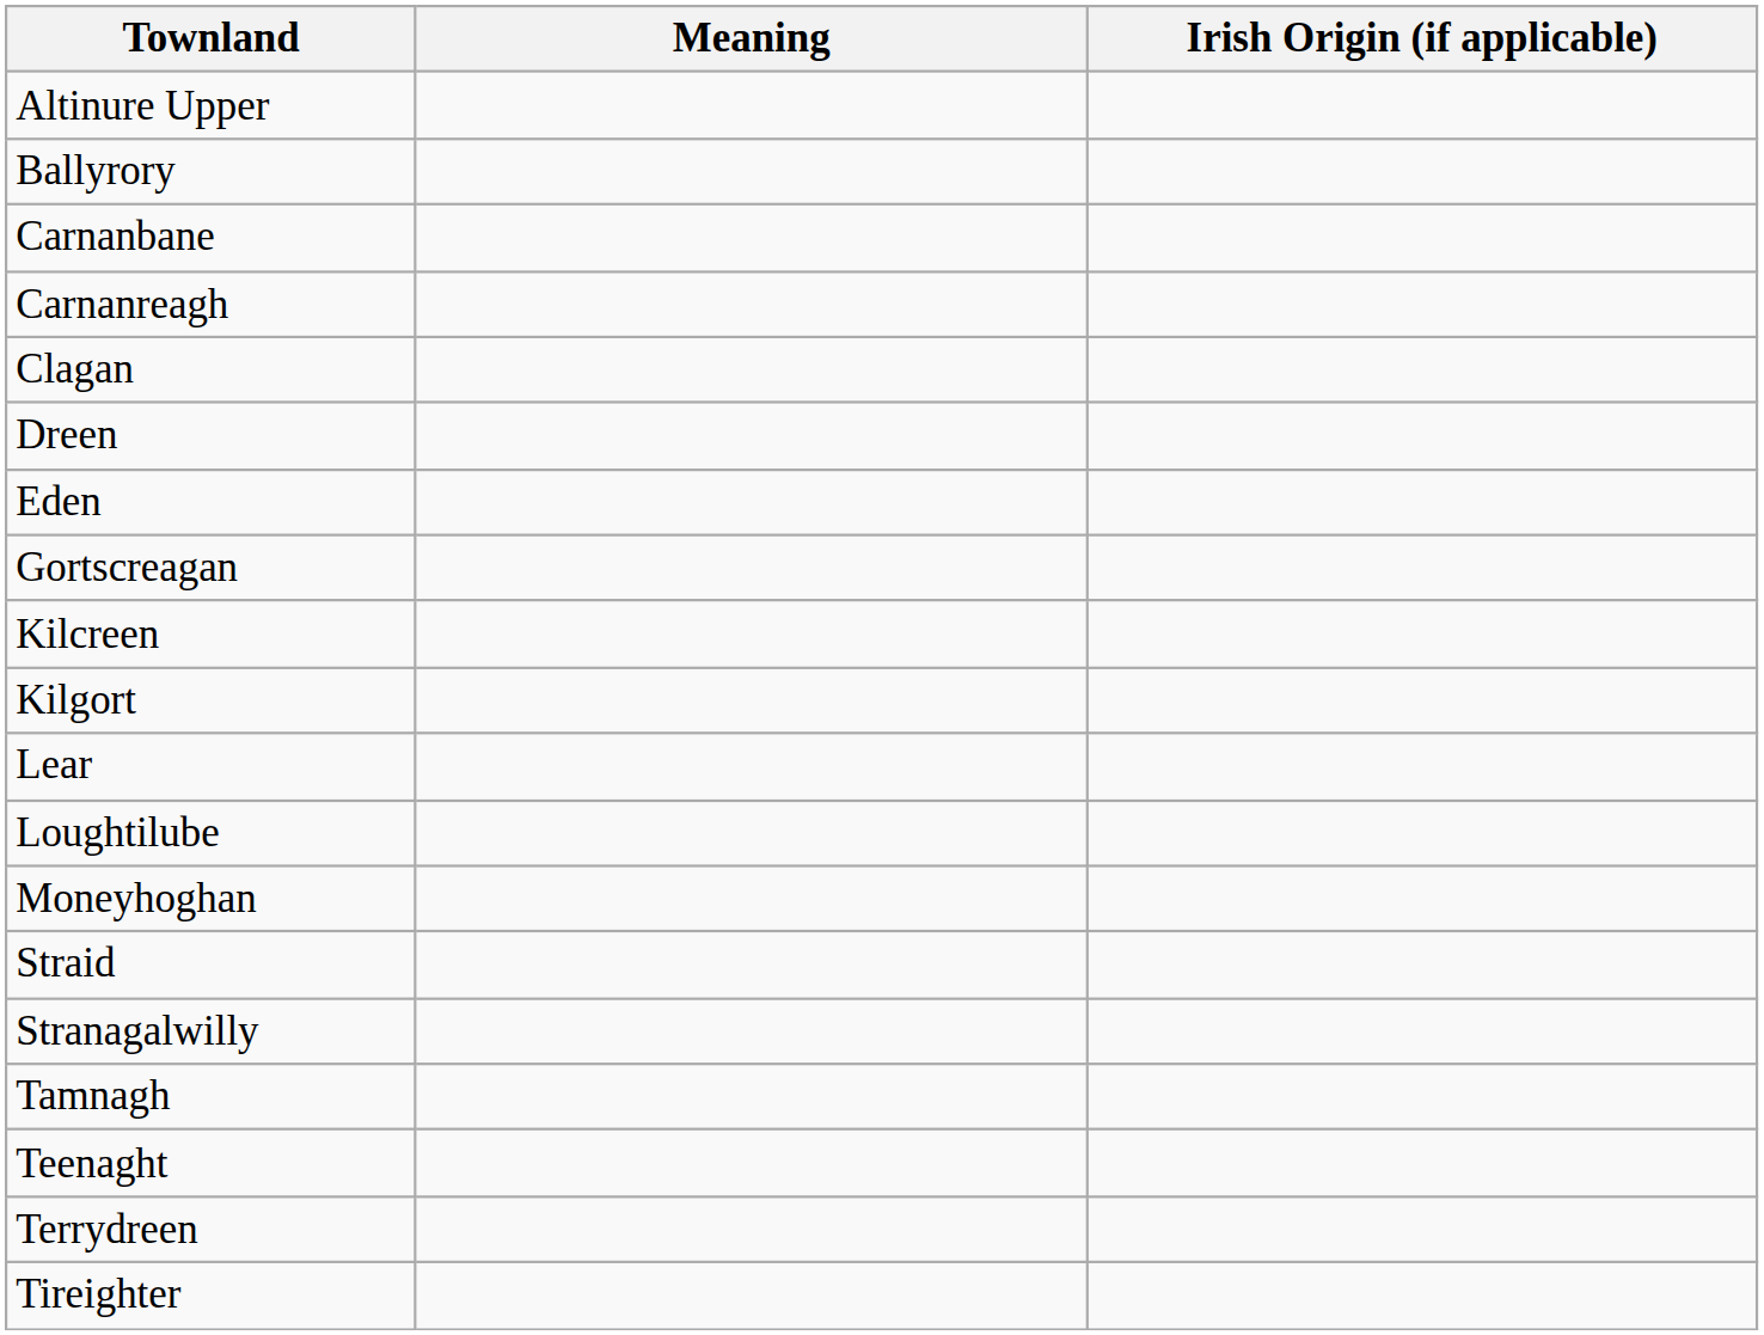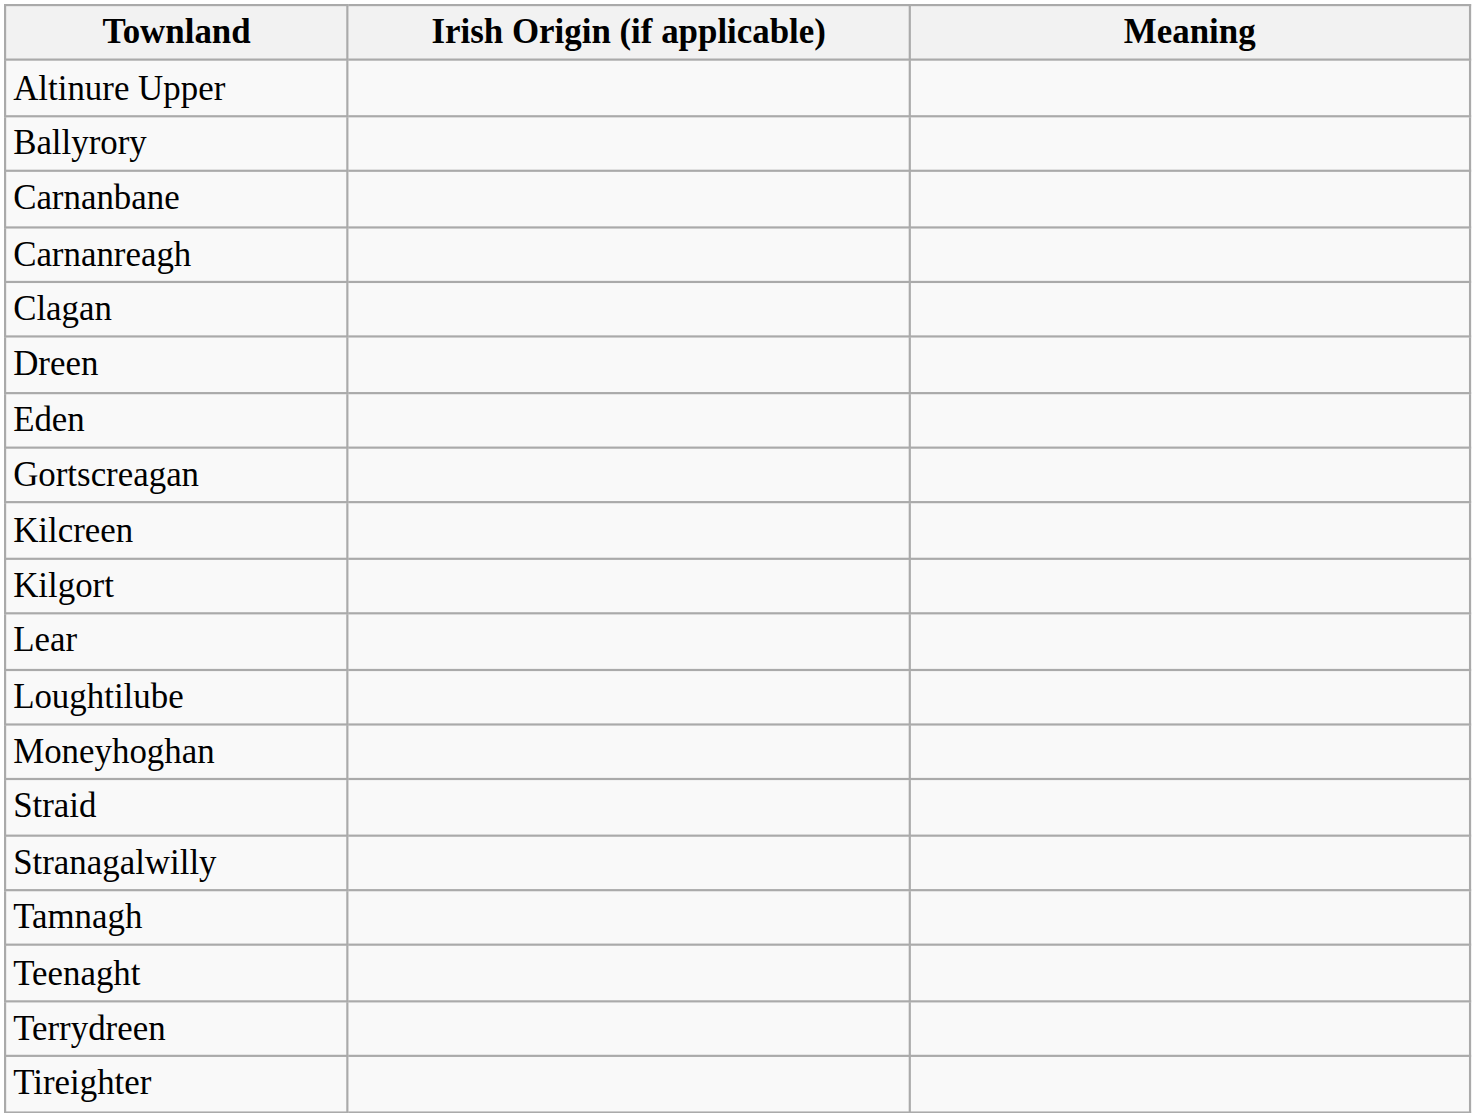 <table class="wikitable" style="border:1px solid darkgray;">
 <tr>
 <th width="150">Townland</th>
+<th width="250">Irish Origin (if applicable)</th>
 <th width="250">Meaning</th>
-<th width="250">Irish Origin (if applicable)</th>
 </tr>
 <tr>
 <td>Altinure Upper</td>
 <td></td>
 <td></td>
 </tr>
 <tr>
 <td>Ballyrory</td>
 <td></td>
 <td></td>
 </tr>
 <tr>
 <td>Carnanbane</td>
 <td></td>
 <td></td>
 </tr>
 <tr>
 <td>Carnanreagh</td>
 <td></td>
 <td></td>
 </tr>
 <tr>
 <td>Clagan</td>
 <td></td>
 <td></td>
 </tr>
 <tr>
 <td>Dreen</td>
 <td></td>
 <td></td>
 </tr>
 <tr>
 <td>Eden</td>
 <td></td>
 <td></td>
 </tr>
 <tr>
 <td>Gortscreagan</td>
 <td></td>
 <td></td>
 </tr>
 <tr>
 <td>Kilcreen</td>
 <td></td>
 <td></td>
 </tr>
 <tr>
 <td>Kilgort</td>
 <td></td>
 <td></td>
 </tr>
 <tr>
 <td>Lear</td>
 <td></td>
 <td></td>
 </tr>
 <tr>
 <td>Loughtilube</td>
 <td></td>
 <td></td>
 </tr>
 <tr>
 <td>Moneyhoghan</td>
 <td></td>
 <td></td>
 </tr>
 <tr>
 <td>Straid</td>
 <td></td>
 <td></td>
 </tr>
 <tr>
 <td>Stranagalwilly</td>
 <td></td>
 <td></td>
 </tr>
 <tr>
 <td>Tamnagh</td>
 <td></td>
 <td></td>
 </tr>
 <tr>
 <td>Teenaght</td>
 <td></td>
 <td></td>
 </tr>
 <tr>
 <td>Terrydreen</td>
 <td></td>
 <td></td>
 </tr>
 <tr>
 <td>Tireighter</td>
 <td></td>
 <td></td>
 </tr>
 </table>
